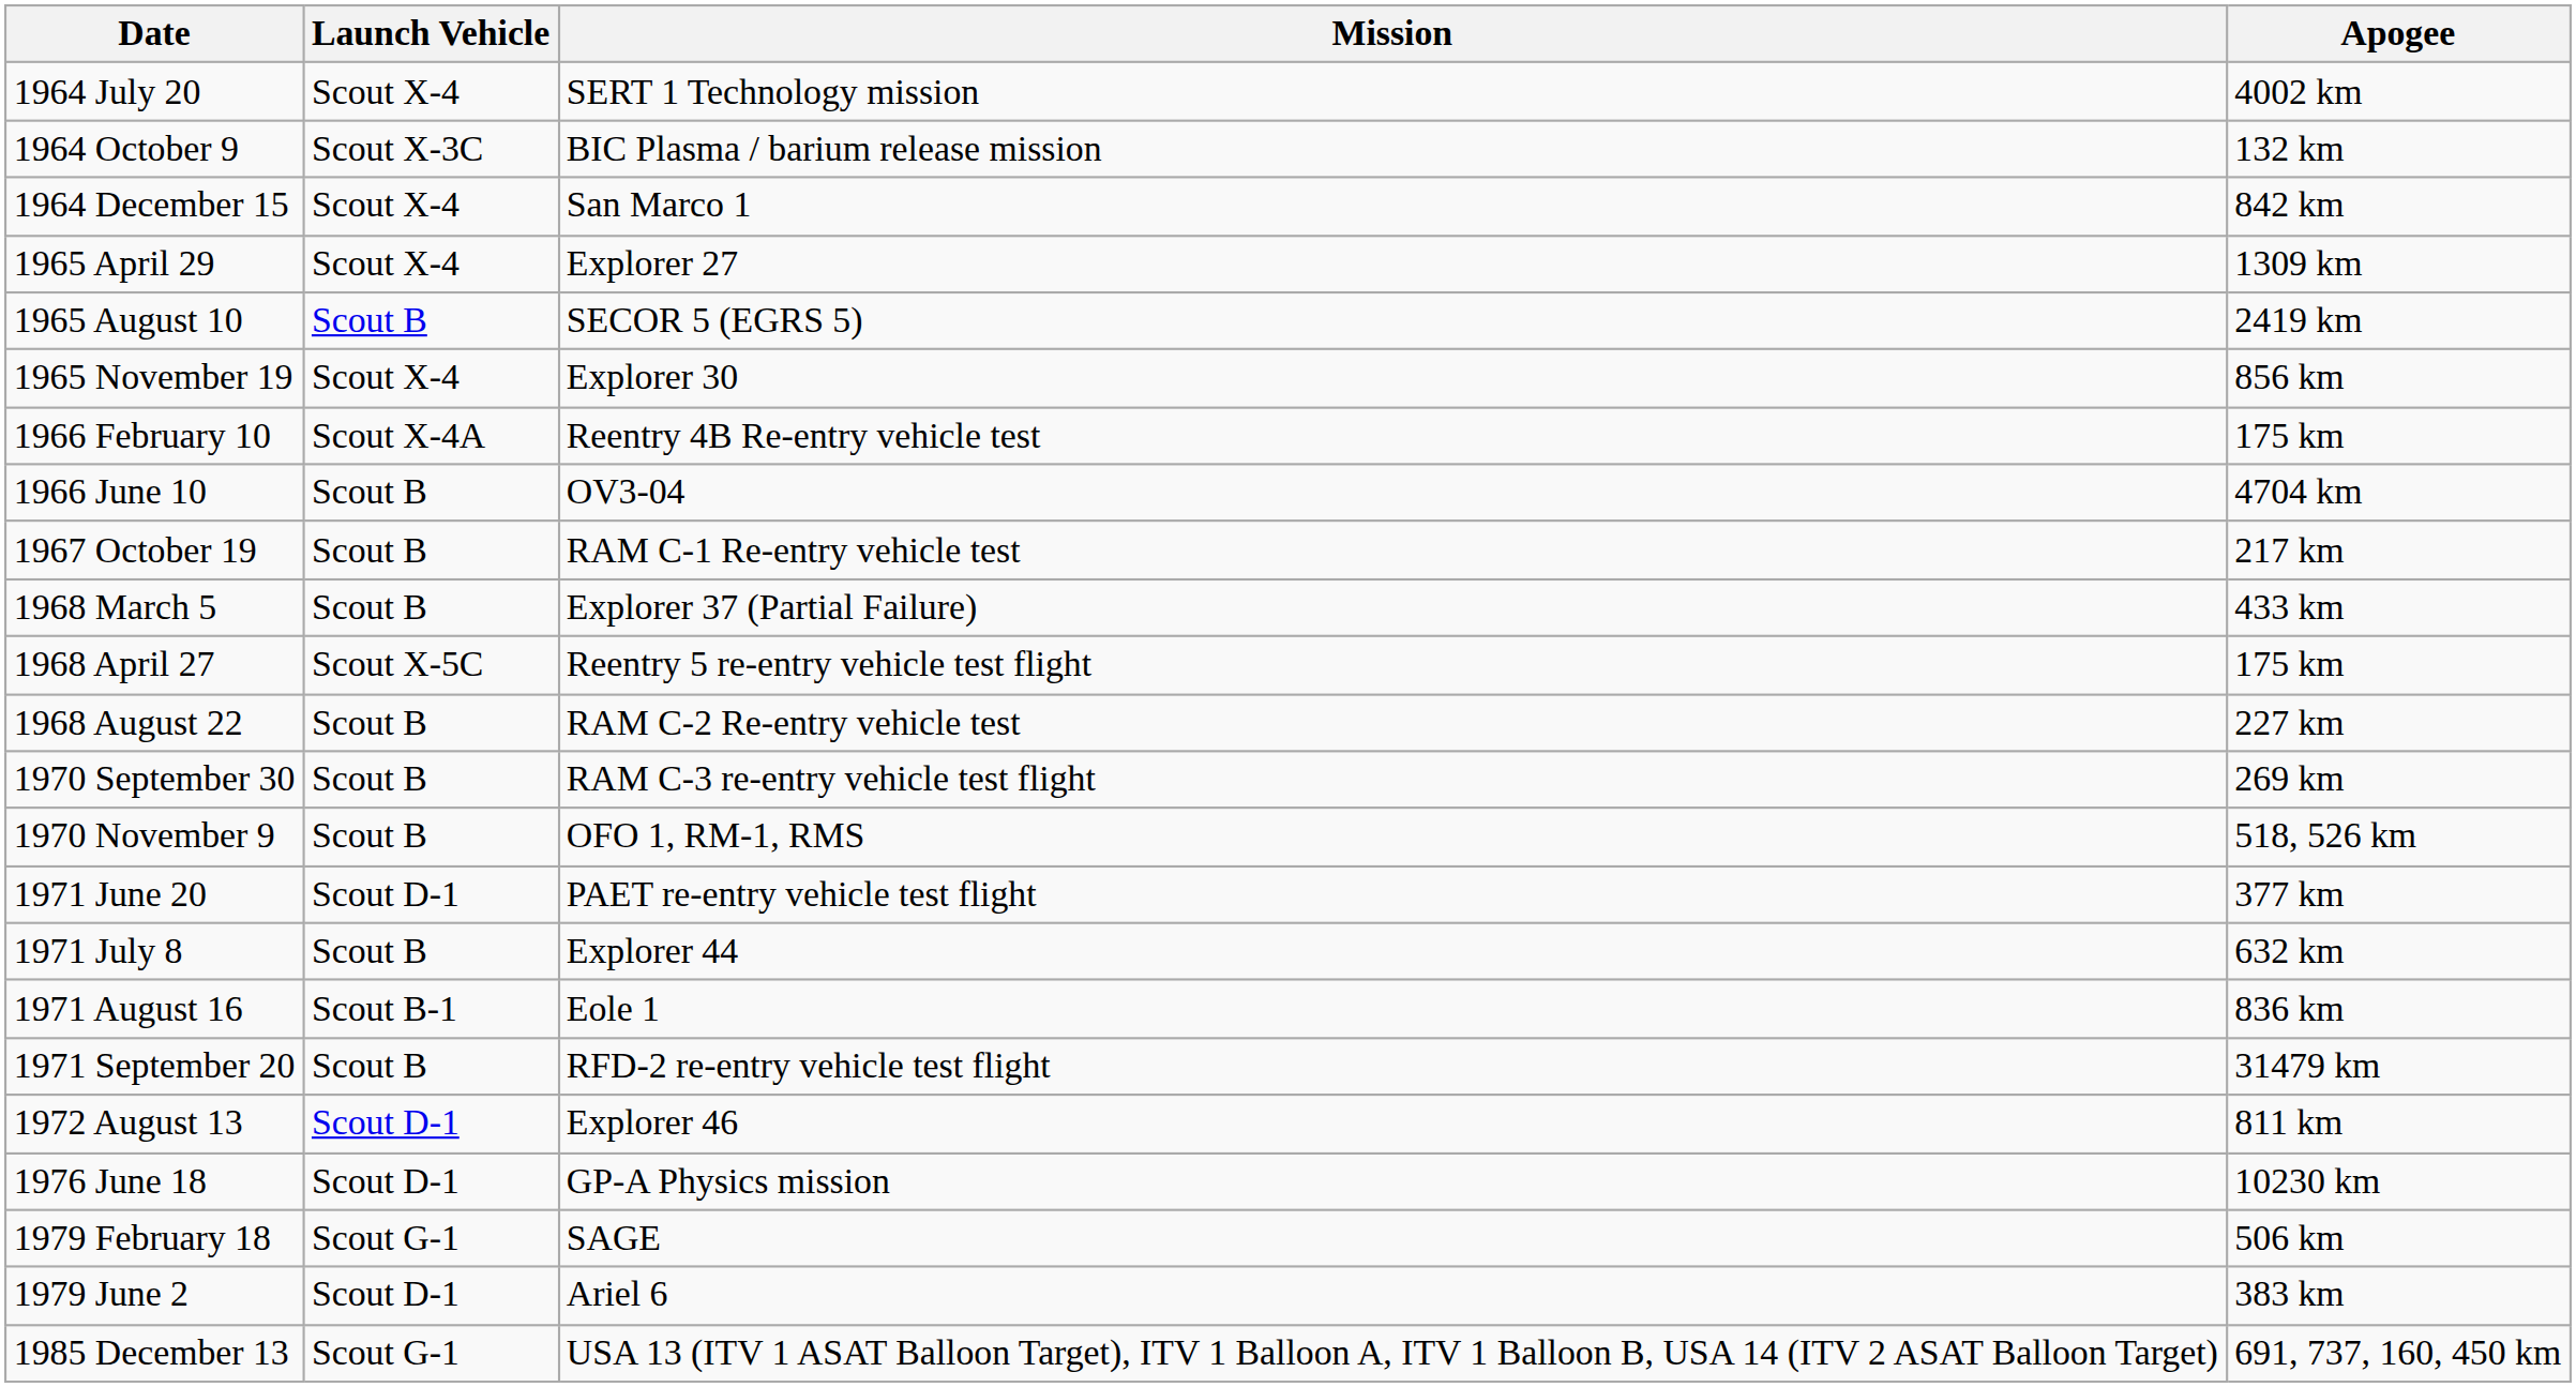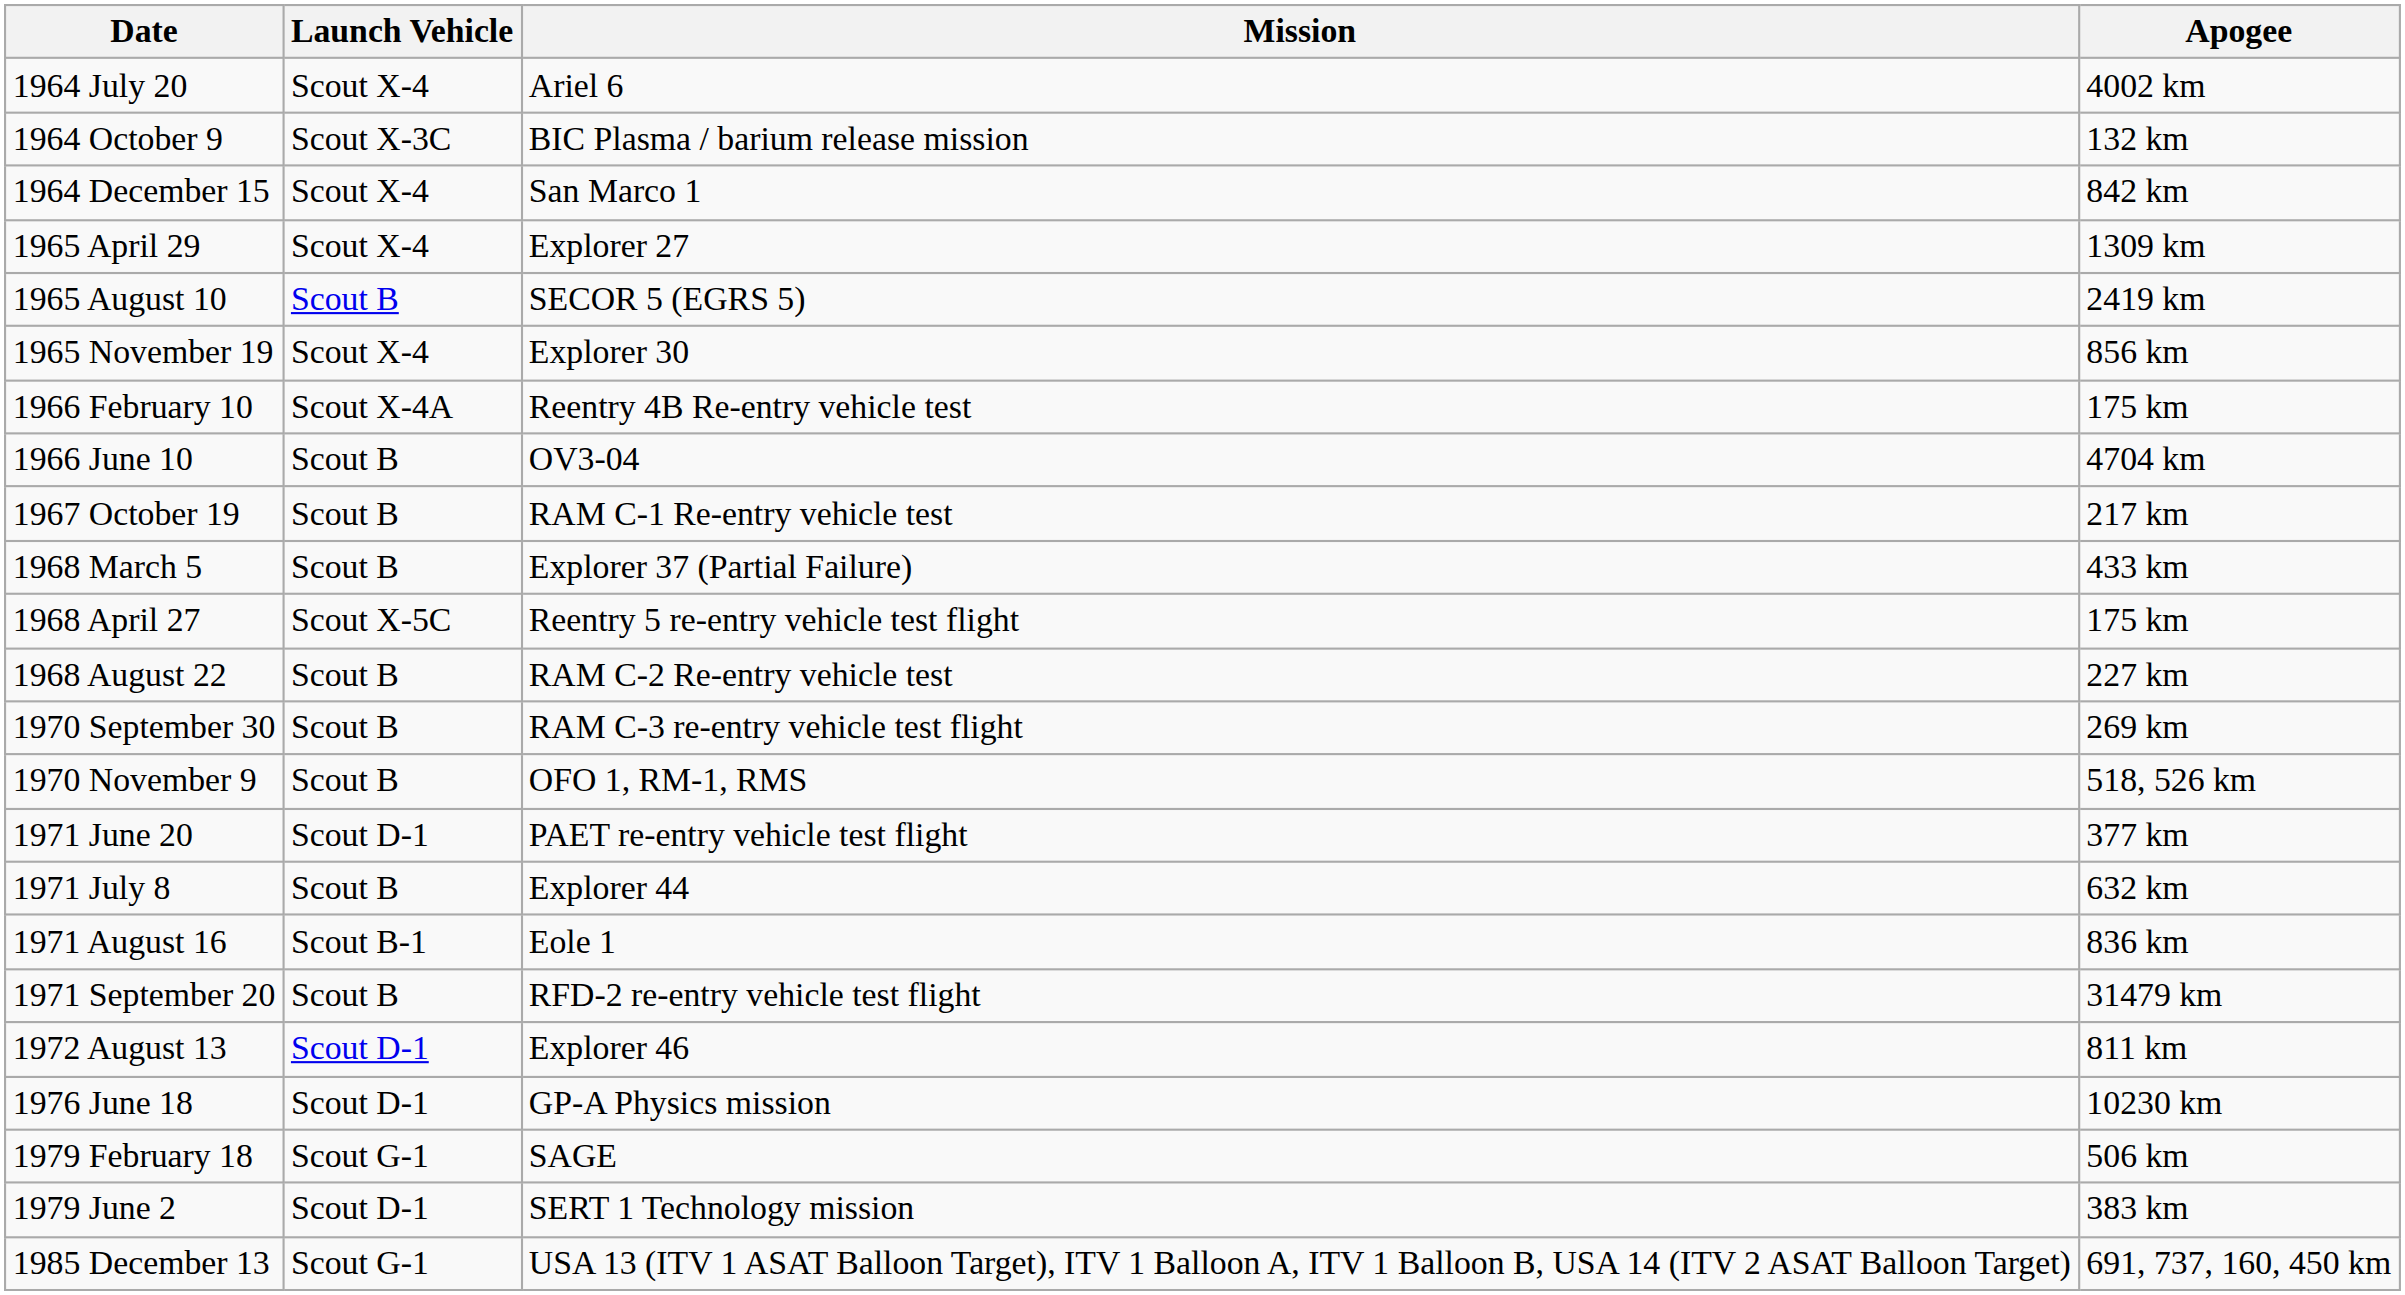 <table class="wikitable">
 <tr>
 <th>Date</th>
 <th>Launch Vehicle</th>
 <th>Mission</th>
 <th>Apogee</th>
 </tr>
 <tr>
 <td>1964 July 20</td>
 <td>Scout X-4</td>
-<td>SERT 1 Technology mission</td>
+<td>Ariel 6</td>
 <td>4002 km</td>
 </tr>
 <tr>
 <td>1964 October 9</td>
 <td>Scout X-3C</td>
 <td>BIC Plasma / barium release mission</td>
 <td>132 km</td>
 </tr>
 <tr>
 <td>1964 December 15</td>
 <td>Scout X-4</td>
 <td>San Marco 1</td>
 <td>842 km</td>
 </tr>
 <tr>
 <td>1965 April 29</td>
 <td>Scout X-4</td>
 <td>Explorer 27</td>
 <td>1309 km</td>
 </tr>
 <tr>
 <td>1965 August 10</td>
 <td><a href='#'>Scout B</a></td>
 <td>SECOR 5 (EGRS 5)</td>
 <td>2419 km</td>
 </tr>
 <tr>
 <td>1965 November 19</td>
 <td>Scout X-4</td>
 <td>Explorer 30</td>
 <td>856 km</td>
 </tr>
 <tr>
 <td>1966 February 10</td>
 <td>Scout X-4A</td>
 <td>Reentry 4B Re-entry vehicle test</td>
 <td>175 km</td>
 </tr>
 <tr>
 <td>1966 June 10</td>
 <td>Scout B</td>
 <td>OV3-04</td>
 <td>4704 km</td>
 </tr>
 <tr>
 <td>1967 October 19</td>
 <td>Scout B</td>
 <td>RAM C-1 Re-entry vehicle test</td>
 <td>217 km</td>
 </tr>
 <tr>
 <td>1968 March 5</td>
 <td>Scout B</td>
 <td>Explorer 37 (Partial Failure)</td>
 <td>433 km</td>
 </tr>
 <tr>
 <td>1968 April 27</td>
 <td>Scout X-5C</td>
 <td>Reentry 5 re-entry vehicle test flight</td>
 <td>175 km</td>
 </tr>
 <tr>
 <td>1968 August 22</td>
 <td>Scout B</td>
 <td>RAM C-2 Re-entry vehicle test</td>
 <td>227 km</td>
 </tr>
 <tr>
 <td>1970 September 30</td>
 <td>Scout B</td>
 <td>RAM C-3 re-entry vehicle test flight</td>
 <td>269 km</td>
 </tr>
 <tr>
 <td>1970 November 9</td>
 <td>Scout B</td>
 <td>OFO 1, RM-1, RMS</td>
 <td>518, 526 km</td>
 </tr>
 <tr>
 <td>1971 June 20</td>
 <td>Scout D-1</td>
 <td>PAET re-entry vehicle test flight</td>
 <td>377 km</td>
 </tr>
 <tr>
 <td>1971 July 8</td>
 <td>Scout B</td>
 <td>Explorer 44</td>
 <td>632 km</td>
 </tr>
 <tr>
 <td>1971 August 16</td>
 <td>Scout B-1</td>
 <td>Eole 1</td>
 <td>836 km</td>
 </tr>
 <tr>
 <td>1971 September 20</td>
 <td>Scout B</td>
 <td>RFD-2 re-entry vehicle test flight</td>
 <td>31479 km</td>
 </tr>
 <tr>
 <td>1972 August 13</td>
 <td><a href='#'>Scout D-1</a></td>
 <td>Explorer 46</td>
 <td>811 km</td>
 </tr>
 <tr>
 <td>1976 June 18</td>
 <td>Scout D-1</td>
 <td>GP-A Physics mission</td>
 <td>10230 km</td>
 </tr>
 <tr>
 <td>1979 February 18</td>
 <td>Scout G-1</td>
 <td>SAGE</td>
 <td>506 km</td>
 </tr>
 <tr>
 <td>1979 June 2</td>
 <td>Scout D-1</td>
-<td>Ariel 6</td>
+<td>SERT 1 Technology mission</td>
 <td>383 km</td>
 </tr>
 <tr>
 <td>1985 December 13</td>
 <td>Scout G-1</td>
 <td>USA 13 (ITV 1 ASAT Balloon Target), ITV 1 Balloon A,  ITV 1 Balloon B, USA 14 (ITV 2 ASAT Balloon Target)</td>
 <td>691, 737, 160, 450 km</td>
 </tr>
 </table>
